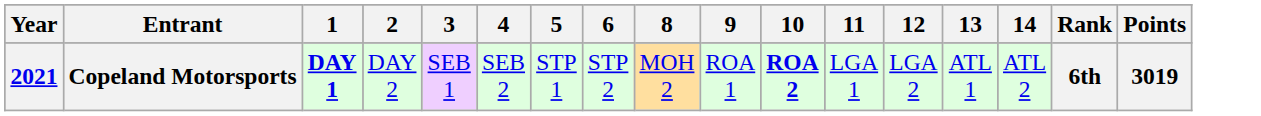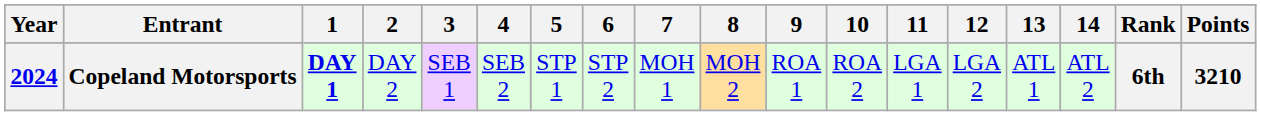 <table class="wikitable" style="text-align:center; font-size:85%">
 <tr>
 <th>Year</th>
 <th>Entrant</th>
 <th>1</th>
 <th>2</th>
 <th>3</th>
 <th>4</th>
 <th>5</th>
 <th>6</th>
+<th>7</th>
 <th>8</th>
 <th>9</th>
 <th>10</th>
 <th>11</th>
 <th>12</th>
 <th>13</th>
 <th>14</th>
 <th>Rank</th>
 <th>Points</th>
 </tr>
 <tr>
-<th><a href='#'>2021</a></th>
+<th><a href='#'>2024</a></th>
 <th>Copeland Motorsports</th>
 <td style="background:#DFFFDF;"><strong><a href='#'>DAY<br>1</a><br></strong></td>
 <td style="background:#DFFFDF;"><a href='#'>DAY<br>2</a><br></td>
 <td style="background:#EFCFFF;"><a href='#'>SEB<br>1</a><br></td>
 <td style="background:#DFFFDF;"><a href='#'>SEB<br>2</a><br></td>
 <td style="background:#DFFFDF;"><a href='#'>STP<br>1</a><br></td>
 <td style="background:#DFFFDF;"><a href='#'>STP<br>2</a><br></td>
+<td style="background:#DFFFDF;"><a href='#'>MOH<br>1</a><br></td>
 <td style="background:#FFDF9F;"><a href='#'>MOH<br>2</a><br></td>
 <td style="background:#DFFFDF;"><a href='#'>ROA<br>1</a><br></td>
-<td style="background:#DFFFDF;"><strong><a href='#'>ROA<br>2</a><br></strong></td>
+<td style="background:#DFFFDF;"><a href='#'>ROA<br>2</a><br></td>
 <td style="background:#DFFFDF;"><a href='#'>LGA<br>1</a><br></td>
 <td style="background:#DFFFDF;"><a href='#'>LGA<br>2</a><br></td>
 <td style="background:#DFFFDF;"><a href='#'>ATL<br>1</a><br></td>
 <td style="background:#DFFFDF;"><a href='#'>ATL<br>2</a><br></td>
 <th>6th</th>
-<th>3019</th>
+<th>3210</th>
 </tr>
 </table>
